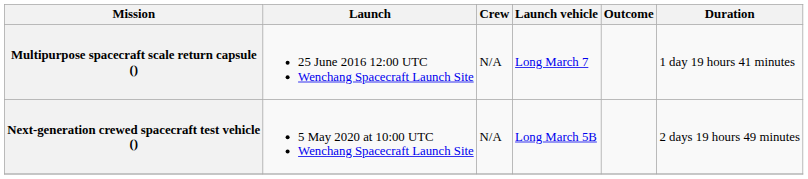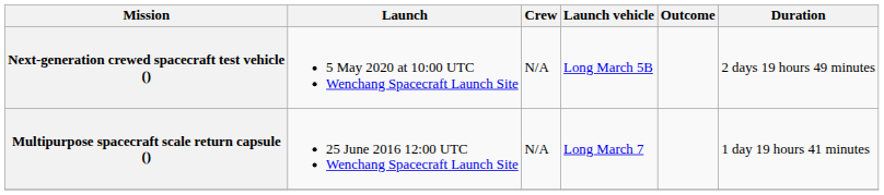 <table class="wikitable sortable">
 <tr>
 <th>Mission</th>
 <th>Launch</th>
 <th>Crew</th>
 <th>Launch vehicle</th>
 <th>Outcome</th>
 <th>Duration</th>
 </tr>
 <tr>
+<th>Next-generation crewed spacecraft test vehicle<br>()</th>
+<td><br><ul><li>5 May 2020 at 10:00 UTC</li><li><a href='#'>Wenchang Spacecraft Launch Site</a></li></ul></td>
+<td>N/A</td>
+<td><a href='#'>Long March 5B</a></td>
+<td></td>
+<td>2 days 19 hours 49 minutes</td>
+</tr>
+<tr>
 <th>Multipurpose spacecraft scale return capsule<br>()</th>
 <td><br><ul><li>25 June 2016 12:00 UTC</li><li><a href='#'>Wenchang Spacecraft Launch Site</a></li></ul></td>
 <td>N/A</td>
 <td><a href='#'>Long March 7</a></td>
 <td></td>
 <td>1 day 19 hours 41 minutes</td>
 </tr>
 <tr>
-<th>Next-generation crewed spacecraft test vehicle<br>()</th>
-<td><br><ul><li>5 May 2020 at 10:00 UTC</li><li><a href='#'>Wenchang Spacecraft Launch Site</a></li></ul></td>
-<td>N/A</td>
-<td><a href='#'>Long March 5B</a></td>
-<td></td>
-<td>2 days 19 hours 49 minutes</td>
-</tr>
-<tr>
 </tr>
 </table>
